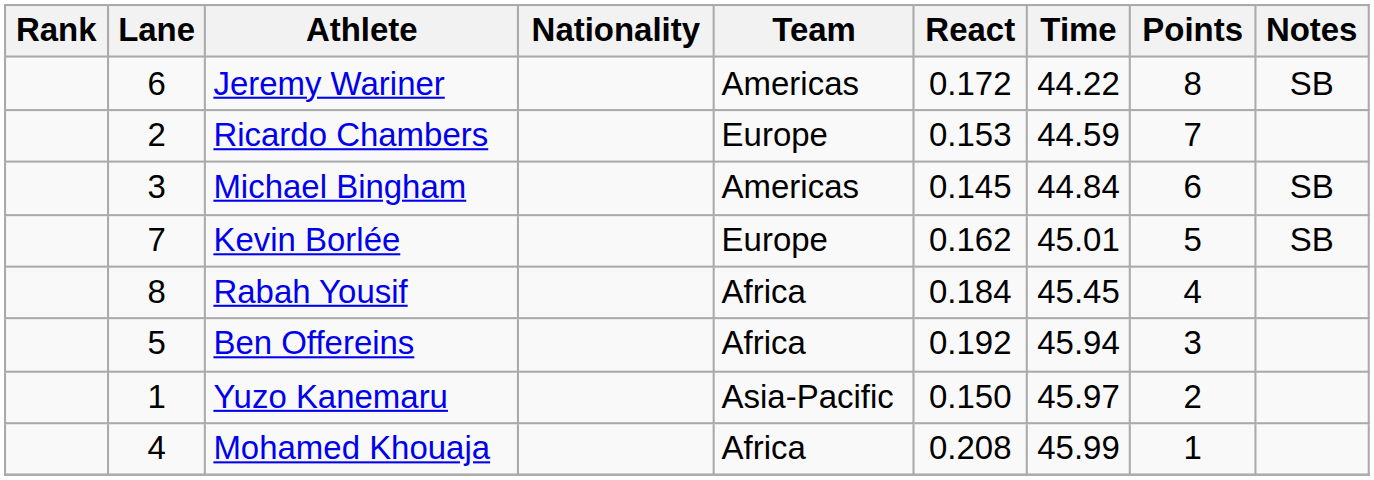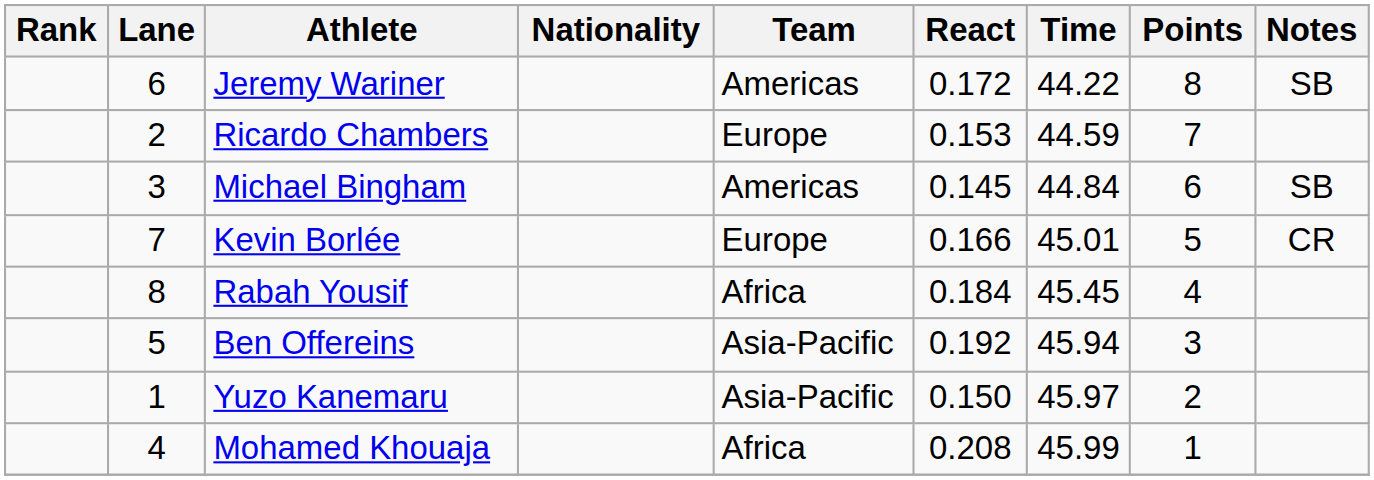 <table class="wikitable sortable" style="text-align:center" width="75%">
 <tr>
 <th>Rank</th>
 <th>Lane</th>
 <th>Athlete</th>
 <th>Nationality</th>
 <th>Team</th>
 <th>React</th>
 <th>Time</th>
 <th>Points</th>
 <th>Notes</th>
 </tr>
 <tr>
 <td></td>
 <td>6</td>
 <td align="left"><a href='#'>Jeremy Wariner</a></td>
 <td align=left></td>
 <td align=left>Americas</td>
 <td>0.172</td>
 <td>44.22</td>
 <td>8</td>
 <td>SB</td>
 </tr>
 <tr>
 <td></td>
 <td>2</td>
 <td align="left"><a href='#'>Ricardo Chambers</a></td>
 <td align=left></td>
 <td align=left>Europe</td>
 <td>0.153</td>
 <td>44.59</td>
 <td>7</td>
 <td></td>
 </tr>
 <tr>
 <td></td>
 <td>3</td>
 <td align="left"><a href='#'>Michael Bingham</a></td>
 <td align=left></td>
 <td align=left>Americas</td>
 <td>0.145</td>
 <td>44.84</td>
 <td>6</td>
 <td>SB</td>
 </tr>
 <tr>
 <td></td>
 <td>7</td>
 <td align="left"><a href='#'>Kevin Borlée</a></td>
 <td align=left></td>
 <td align=left>Europe</td>
-<td>0.162</td>
+<td>0.166</td>
 <td>45.01</td>
 <td>5</td>
-<td>SB</td>
+<td>CR</td>
 </tr>
 <tr>
 <td></td>
 <td>8</td>
 <td align="left"><a href='#'>Rabah Yousif</a></td>
 <td align=left></td>
 <td align=left>Africa</td>
 <td>0.184</td>
 <td>45.45</td>
 <td>4</td>
 <td></td>
 </tr>
 <tr>
 <td></td>
 <td>5</td>
 <td align="left"><a href='#'>Ben Offereins</a></td>
 <td align=left></td>
-<td align=left>Africa</td>
+<td align=left>Asia-Pacific</td>
 <td>0.192</td>
 <td>45.94</td>
 <td>3</td>
 <td></td>
 </tr>
 <tr>
 <td></td>
 <td>1</td>
 <td align="left"><a href='#'>Yuzo Kanemaru</a></td>
 <td align=left></td>
 <td align=left>Asia-Pacific</td>
 <td>0.150</td>
 <td>45.97</td>
 <td>2</td>
 <td></td>
 </tr>
 <tr>
 <td></td>
 <td>4</td>
 <td align="left"><a href='#'>Mohamed Khouaja</a></td>
 <td align=left></td>
 <td align=left>Africa</td>
 <td>0.208</td>
 <td>45.99</td>
 <td>1</td>
 <td></td>
 </tr>
 <tr>
 </tr>
 </table>
